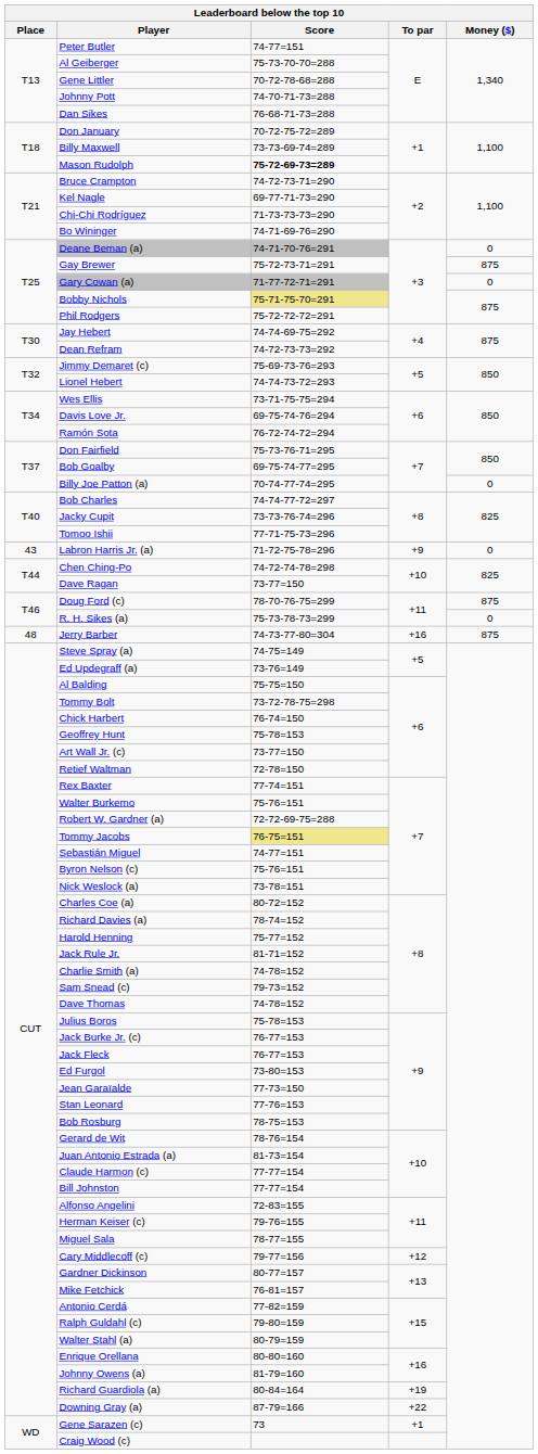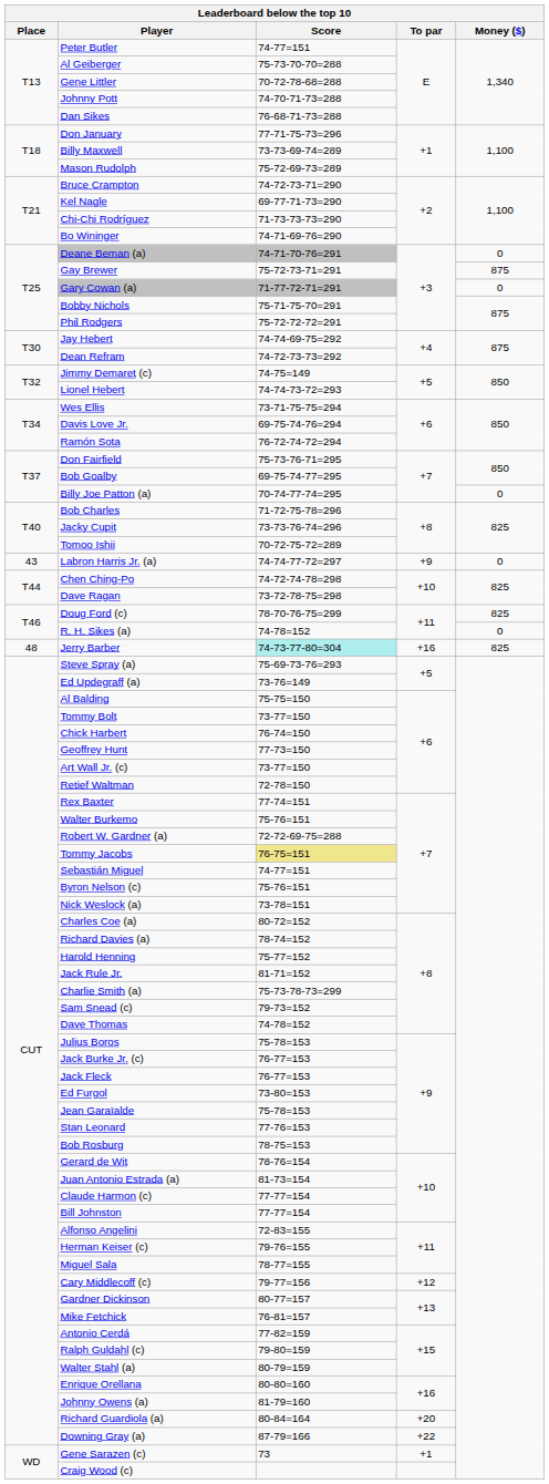 <table class="collapsible collapsed wikitable" style="width:50em; margin-top:-1px">
 <tr>
 <th scope="col" colspan="6">Leaderboard below the top 10</th>
 </tr>
 <tr>
 <th>Place</th>
 <th>Player</th>
 <th>Score</th>
 <th>To par</th>
 <th>Money (<a href='#'>$</a>)</th>
 </tr>
 <tr>
 <td rowspan=5 align=center>T13</td>
 <td> <a href='#'>Peter Butler</a></td>
 <td>74-77=151</td>
 <td rowspan=5 align=center>E</td>
 <td rowspan=5 align=center>1,340</td>
 </tr>
 <tr>
 <td> <a href='#'>Al Geiberger</a></td>
 <td>75-73-70-70=288</td>
 </tr>
 <tr>
 <td> <a href='#'>Gene Littler</a></td>
 <td>70-72-78-68=288</td>
 </tr>
 <tr>
 <td> <a href='#'>Johnny Pott</a></td>
 <td>74-70-71-73=288</td>
 </tr>
 <tr>
 <td> <a href='#'>Dan Sikes</a></td>
 <td>76-68-71-73=288</td>
 </tr>
 <tr>
 <td rowspan=3 align=center>T18</td>
 <td> <a href='#'>Don January</a></td>
-<td>70-72-75-72=289</td>
+<td>77-71-75-73=296</td>
 <td rowspan=3 align=center>+1</td>
 <td rowspan=3 align=center>1,100</td>
 </tr>
 <tr>
 <td> <a href='#'>Billy Maxwell</a></td>
 <td>73-73-69-74=289</td>
 </tr>
 <tr>
 <td> <a href='#'>Mason Rudolph</a></td>
-<td><strong>75-72-69-73=289</strong></td>
+<td>75-72-69-73=289</td>
 </tr>
 <tr>
 <td rowspan=4 align=center>T21</td>
 <td> <a href='#'>Bruce Crampton</a></td>
 <td>74-72-73-71=290</td>
 <td rowspan=4 align=center>+2</td>
 <td rowspan=4 align=center>1,100</td>
 </tr>
 <tr>
 <td> <a href='#'>Kel Nagle</a></td>
 <td>69-77-71-73=290</td>
 </tr>
 <tr>
 <td> <a href='#'>Chi-Chi Rodríguez</a></td>
 <td>71-73-73-73=290</td>
 </tr>
 <tr>
 <td> <a href='#'>Bo Wininger</a></td>
 <td>74-71-69-76=290</td>
 </tr>
 <tr>
 <td rowspan=5 align=center>T25</td>
 <td style="background:silver"> <a href='#'>Deane Beman</a> (a)</td>
 <td style="background:silver">74-71-70-76=291</td>
 <td rowspan=5 align=center>+3</td>
 <td align=center>0</td>
 </tr>
 <tr>
 <td> <a href='#'>Gay Brewer</a></td>
 <td>75-72-73-71=291</td>
 <td align=center>875</td>
 </tr>
 <tr>
 <td style="background:silver"> <a href='#'>Gary Cowan</a> (a)</td>
 <td style="background:silver">71-77-72-71=291</td>
 <td align=center>0</td>
 </tr>
 <tr>
 <td> <a href='#'>Bobby Nichols</a></td>
-<td style="background: khaki;">75-71-75-70=291</td>
+<td>75-71-75-70=291</td>
 <td rowspan=2 align=center>875</td>
 </tr>
 <tr>
 <td> <a href='#'>Phil Rodgers</a></td>
 <td>75-72-72-72=291</td>
 </tr>
 <tr>
 <td rowspan=2 align=center>T30</td>
 <td> <a href='#'>Jay Hebert</a></td>
 <td>74-74-69-75=292</td>
 <td rowspan=2 align=center>+4</td>
 <td rowspan=2 align=center>875</td>
 </tr>
 <tr>
 <td> <a href='#'>Dean Refram</a></td>
 <td>74-72-73-73=292</td>
 </tr>
 <tr>
 <td rowspan=2 align=center>T32</td>
 <td> <a href='#'>Jimmy Demaret</a> (c)</td>
-<td>75-69-73-76=293</td>
+<td>74-75=149</td>
 <td rowspan=2 align=center>+5</td>
 <td rowspan=2 align=center>850</td>
 </tr>
 <tr>
 <td> <a href='#'>Lionel Hebert</a></td>
 <td>74-74-73-72=293</td>
 </tr>
 <tr>
 <td rowspan=3 align=center>T34</td>
 <td> <a href='#'>Wes Ellis</a></td>
 <td>73-71-75-75=294</td>
 <td rowspan=3 align=center>+6</td>
 <td rowspan=3 align=center>850</td>
 </tr>
 <tr>
 <td> <a href='#'>Davis Love Jr.</a></td>
 <td>69-75-74-76=294</td>
 </tr>
 <tr>
 <td> <a href='#'>Ramón Sota</a></td>
 <td>76-72-74-72=294</td>
 </tr>
 <tr>
 <td rowspan=3 align=center>T37</td>
 <td> <a href='#'>Don Fairfield</a></td>
 <td>75-73-76-71=295</td>
 <td rowspan=3 align=center>+7</td>
 <td rowspan=2 align=center>850</td>
 </tr>
 <tr>
 <td> <a href='#'>Bob Goalby</a></td>
 <td>69-75-74-77=295</td>
 </tr>
 <tr>
 <td> <a href='#'>Billy Joe Patton</a> (a)</td>
 <td>70-74-77-74=295</td>
 <td align=center>0</td>
 </tr>
 <tr>
 <td rowspan=3 align=center>T40</td>
 <td> <a href='#'>Bob Charles</a></td>
-<td>74-74-77-72=297</td>
+<td>71-72-75-78=296</td>
 <td rowspan=3 align=center>+8</td>
 <td rowspan=3 align=center>825</td>
 </tr>
 <tr>
 <td> <a href='#'>Jacky Cupit</a></td>
 <td>73-73-76-74=296</td>
 </tr>
 <tr>
 <td> <a href='#'>Tomoo Ishii</a></td>
-<td>77-71-75-73=296</td>
+<td>70-72-75-72=289</td>
 </tr>
 <tr>
 <td align=center>43</td>
 <td> <a href='#'>Labron Harris Jr.</a> (a)</td>
-<td>71-72-75-78=296</td>
+<td>74-74-77-72=297</td>
 <td align=center>+9</td>
 <td align=center>0</td>
 </tr>
 <tr>
 <td rowspan=2 align=center>T44</td>
 <td> <a href='#'>Chen Ching-Po</a></td>
 <td>74-72-74-78=298</td>
 <td rowspan=2 align=center>+10</td>
 <td rowspan=2 align=center>825</td>
 </tr>
 <tr>
 <td> <a href='#'>Dave Ragan</a></td>
-<td>73-77=150</td>
+<td>73-72-78-75=298</td>
 </tr>
 <tr>
 <td rowspan=2 align=center>T46</td>
 <td> <a href='#'>Doug Ford</a> (c)</td>
 <td>78-70-76-75=299</td>
 <td rowspan=2 align=center>+11</td>
-<td align=center>875</td>
+<td align=center>825</td>
 </tr>
 <tr>
 <td> <a href='#'>R. H. Sikes</a> (a)</td>
-<td>75-73-78-73=299</td>
+<td>74-78=152</td>
 <td align=center>0</td>
 </tr>
 <tr>
 <td align=center>48</td>
 <td> <a href='#'>Jerry Barber</a></td>
-<td>74-73-77-80=304</td>
+<td style="background: paleturquoise;">74-73-77-80=304</td>
 <td align=center>+16</td>
-<td align=center>875</td>
+<td align=center>825</td>
 </tr>
 <tr>
 <td rowspan=46 align=center>CUT</td>
 <td> <a href='#'>Steve Spray</a> (a)</td>
-<td>74-75=149</td>
+<td>75-69-73-76=293</td>
 <td rowspan=2 align=center>+5</td>
 <td rowspan=48 align=center></td>
 </tr>
 <tr>
 <td> <a href='#'>Ed Updegraff</a> (a)</td>
 <td>73-76=149</td>
 </tr>
 <tr>
 <td> <a href='#'>Al Balding</a></td>
 <td>75-75=150</td>
 <td rowspan=6 align=center>+6</td>
 </tr>
 <tr>
 <td> <a href='#'>Tommy Bolt</a></td>
-<td>73-72-78-75=298</td>
+<td>73-77=150</td>
 </tr>
 <tr>
 <td> <a href='#'>Chick Harbert</a></td>
 <td>76-74=150</td>
 </tr>
 <tr>
 <td> <a href='#'>Geoffrey Hunt</a></td>
-<td>75-78=153</td>
+<td>77-73=150</td>
 </tr>
 <tr>
 <td> <a href='#'>Art Wall Jr.</a> (c)</td>
 <td>73-77=150</td>
 </tr>
 <tr>
 <td> <a href='#'>Retief Waltman</a></td>
 <td>72-78=150</td>
 </tr>
 <tr>
 <td> <a href='#'>Rex Baxter</a></td>
 <td>77-74=151</td>
 <td rowspan=7 align=center>+7</td>
 </tr>
 <tr>
 <td> <a href='#'>Walter Burkemo</a></td>
 <td>75-76=151</td>
 </tr>
 <tr>
 <td> <a href='#'>Robert W. Gardner</a> (a)</td>
 <td>72-72-69-75=288</td>
 </tr>
 <tr>
 <td> <a href='#'>Tommy Jacobs</a></td>
 <td style="background: khaki;">76-75=151</td>
 </tr>
 <tr>
 <td> <a href='#'>Sebastián Miguel</a></td>
 <td>74-77=151</td>
 </tr>
 <tr>
 <td> <a href='#'>Byron Nelson</a> (c)</td>
 <td>75-76=151</td>
 </tr>
 <tr>
 <td> <a href='#'>Nick Weslock</a> (a)</td>
 <td>73-78=151</td>
 </tr>
 <tr>
 <td> <a href='#'>Charles Coe</a> (a)</td>
 <td>80-72=152</td>
 <td rowspan=7 align=center>+8</td>
 </tr>
 <tr>
 <td> <a href='#'>Richard Davies</a> (a)</td>
 <td>78-74=152</td>
 </tr>
 <tr>
 <td> <a href='#'>Harold Henning</a></td>
 <td>75-77=152</td>
 </tr>
 <tr>
 <td> <a href='#'>Jack Rule Jr.</a></td>
 <td>81-71=152</td>
 </tr>
 <tr>
 <td> <a href='#'>Charlie Smith</a> (a)</td>
-<td>74-78=152</td>
+<td>75-73-78-73=299</td>
 </tr>
 <tr>
 <td> <a href='#'>Sam Snead</a> (c)</td>
 <td>79-73=152</td>
 </tr>
 <tr>
 <td> <a href='#'>Dave Thomas</a></td>
 <td>74-78=152</td>
 </tr>
 <tr>
 <td> <a href='#'>Julius Boros</a></td>
 <td>75-78=153</td>
 <td rowspan=7 align=center>+9</td>
 </tr>
 <tr>
 <td> <a href='#'>Jack Burke Jr.</a> (c)</td>
 <td>76-77=153</td>
 </tr>
 <tr>
 <td> <a href='#'>Jack Fleck</a></td>
 <td>76-77=153</td>
 </tr>
 <tr>
 <td> <a href='#'>Ed Furgol</a></td>
 <td>73-80=153</td>
 </tr>
 <tr>
 <td> <a href='#'>Jean Garaïalde</a></td>
-<td>77-73=150</td>
+<td>75-78=153</td>
 </tr>
 <tr>
 <td> <a href='#'>Stan Leonard</a></td>
 <td>77-76=153</td>
 </tr>
 <tr>
 <td> <a href='#'>Bob Rosburg</a></td>
 <td>78-75=153</td>
 </tr>
 <tr>
 <td> <a href='#'>Gerard de Wit</a></td>
 <td>78-76=154</td>
 <td rowspan=4 align=center>+10</td>
 </tr>
 <tr>
 <td> <a href='#'>Juan Antonio Estrada</a> (a)</td>
 <td>81-73=154</td>
 </tr>
 <tr>
 <td> <a href='#'>Claude Harmon</a> (c)</td>
 <td>77-77=154</td>
 </tr>
 <tr>
 <td> <a href='#'>Bill Johnston</a></td>
 <td>77-77=154</td>
 </tr>
 <tr>
 <td> <a href='#'>Alfonso Angelini</a></td>
 <td>72-83=155</td>
 <td rowspan=3 align=center>+11</td>
 </tr>
 <tr>
 <td> <a href='#'>Herman Keiser</a> (c)</td>
 <td>79-76=155</td>
 </tr>
 <tr>
 <td> <a href='#'>Miguel Sala</a></td>
 <td>78-77=155</td>
 </tr>
 <tr>
 <td> <a href='#'>Cary Middlecoff</a> (c)</td>
 <td>79-77=156</td>
 <td align=center>+12</td>
 </tr>
 <tr>
 <td> <a href='#'>Gardner Dickinson</a></td>
 <td>80-77=157</td>
 <td rowspan=2 align=center>+13</td>
 </tr>
 <tr>
 <td> <a href='#'>Mike Fetchick</a></td>
 <td>76-81=157</td>
 </tr>
 <tr>
 <td> <a href='#'>Antonio Cerdá</a></td>
 <td>77-82=159</td>
 <td rowspan=3 align=center>+15</td>
 </tr>
 <tr>
 <td> <a href='#'>Ralph Guldahl</a> (c)</td>
 <td>79-80=159</td>
 </tr>
 <tr>
 <td> <a href='#'>Walter Stahl</a> (a)</td>
 <td>80-79=159</td>
 </tr>
 <tr>
 <td> <a href='#'>Enrique Orellana</a></td>
 <td>80-80=160</td>
 <td rowspan=2 align=center>+16</td>
 </tr>
 <tr>
 <td> <a href='#'>Johnny Owens</a> (a)</td>
 <td>81-79=160</td>
 </tr>
 <tr>
 <td> <a href='#'>Richard Guardiola</a> (a)</td>
 <td>80-84=164</td>
-<td align=center>+19</td>
+<td align=center>+20</td>
 </tr>
 <tr>
 <td> <a href='#'>Downing Gray</a> (a)</td>
 <td>87-79=166</td>
 <td align=center>+22</td>
 </tr>
 <tr>
 <td rowspan=2 align=center>WD</td>
 <td> <a href='#'>Gene Sarazen</a> (c)</td>
 <td>73</td>
 <td align=center>+1</td>
 </tr>
 <tr>
 <td> <a href='#'>Craig Wood</a> (c)</td>
 <td></td>
 <td align=center></td>
 </tr>
 </table>
